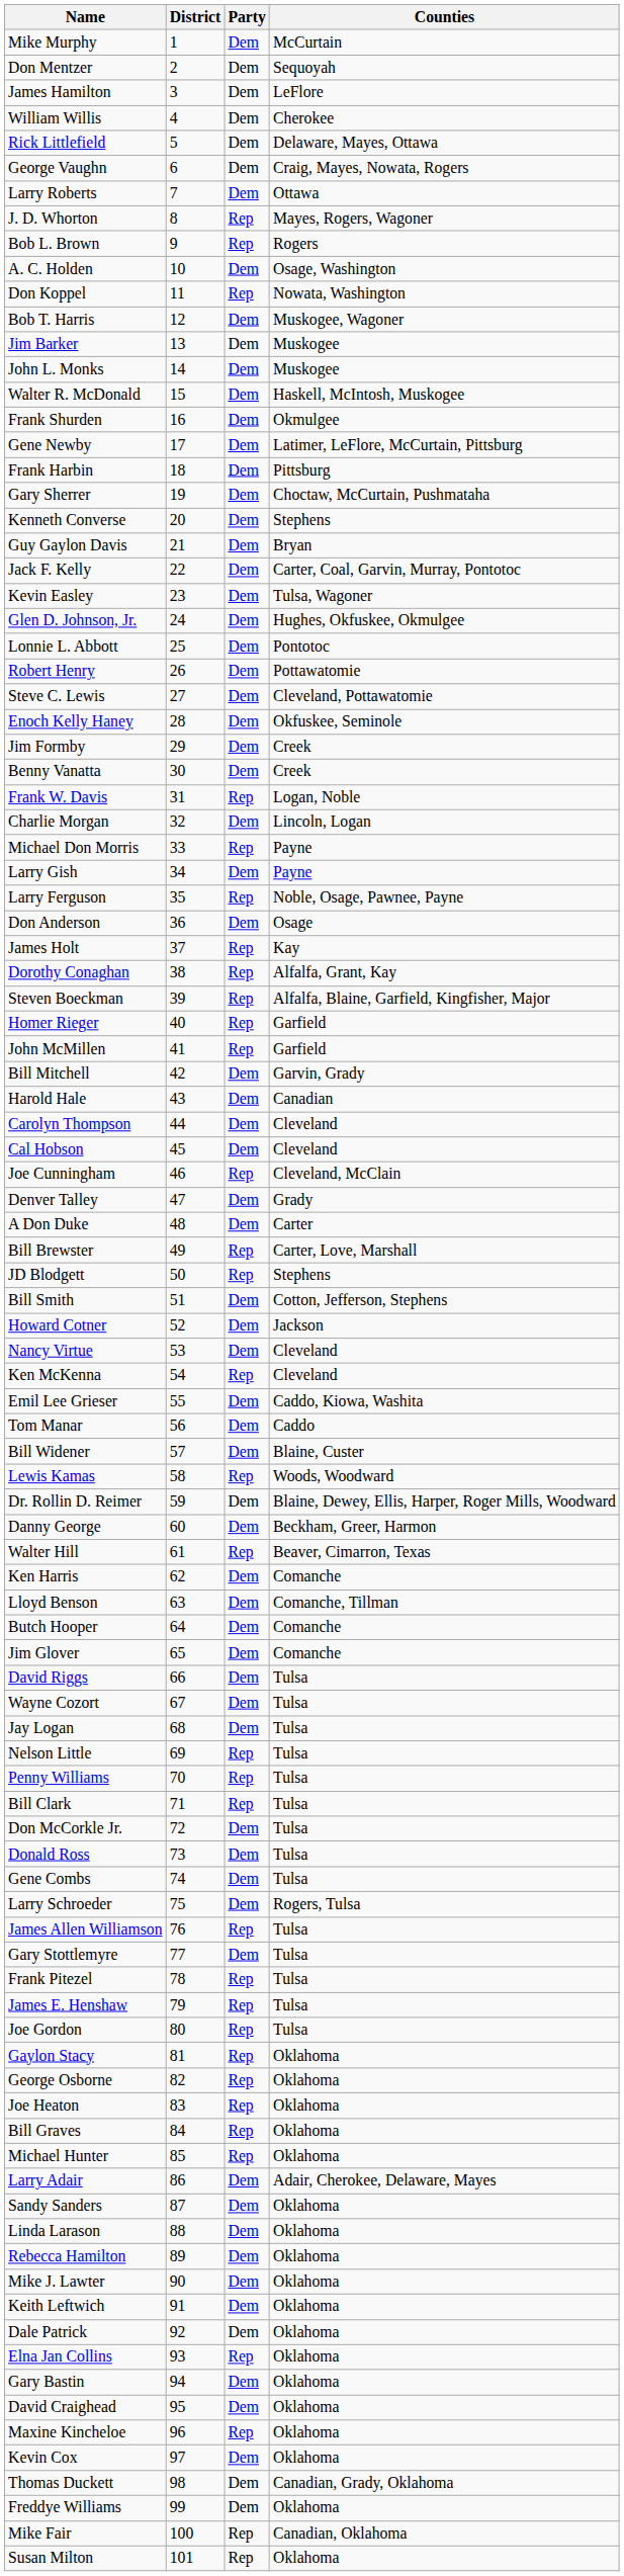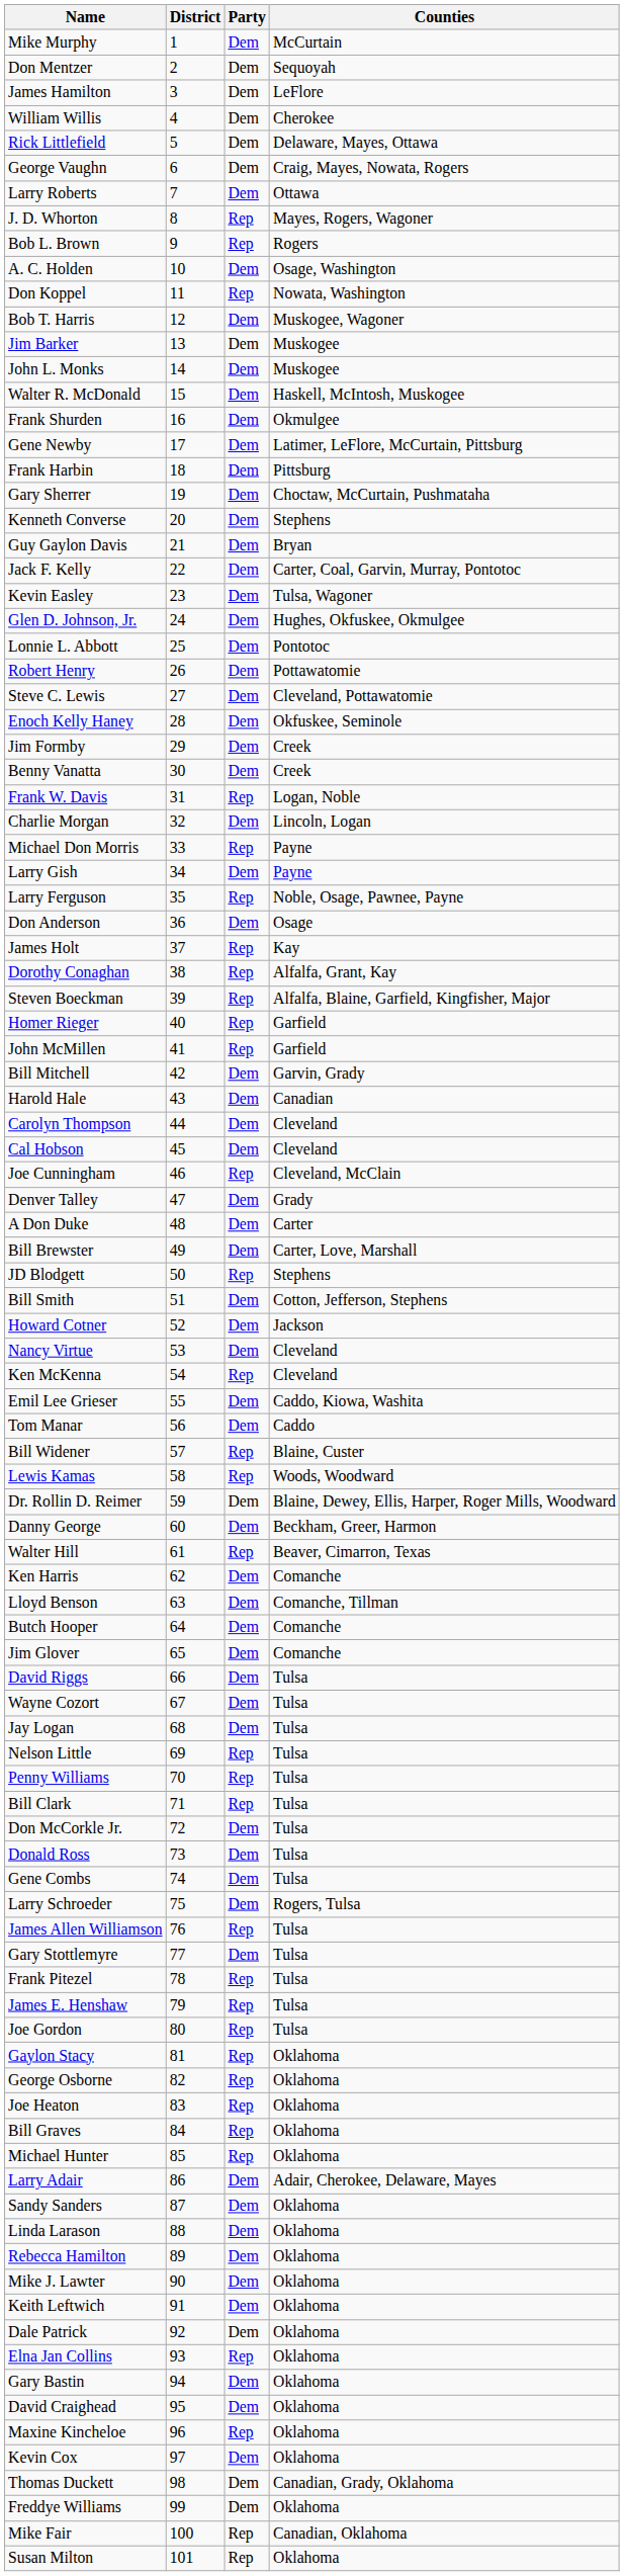 <table class="wikitable sortable">
 <tr>
 <th>Name</th>
 <th>District</th>
 <th>Party</th>
 <th>Counties</th>
 </tr>
 <tr>
 <td>Mike Murphy</td>
 <td>1</td>
 <td><a href='#'>Dem</a></td>
 <td>McCurtain</td>
 </tr>
 <tr>
 <td>Don Mentzer</td>
 <td>2</td>
 <td>Dem</td>
 <td>Sequoyah</td>
 </tr>
 <tr>
 <td>James Hamilton</td>
 <td>3</td>
 <td>Dem</td>
 <td>LeFlore</td>
 </tr>
 <tr>
 <td>William Willis</td>
 <td>4</td>
 <td>Dem</td>
 <td>Cherokee</td>
 </tr>
 <tr>
 <td><a href='#'>Rick Littlefield</a></td>
 <td>5</td>
 <td>Dem</td>
 <td>Delaware, Mayes, Ottawa</td>
 </tr>
 <tr>
 <td>George Vaughn</td>
 <td>6</td>
 <td>Dem</td>
 <td>Craig, Mayes, Nowata, Rogers</td>
 </tr>
 <tr>
 <td>Larry Roberts</td>
 <td>7</td>
 <td><a href='#'>Dem</a></td>
 <td>Ottawa</td>
 </tr>
 <tr>
 <td>J. D. Whorton</td>
 <td>8</td>
 <td><a href='#'>Rep</a></td>
 <td>Mayes, Rogers, Wagoner</td>
 </tr>
 <tr>
 <td>Bob L. Brown</td>
 <td>9</td>
 <td><a href='#'>Rep</a></td>
 <td>Rogers</td>
 </tr>
 <tr>
 <td>A. C. Holden</td>
 <td>10</td>
 <td><a href='#'>Dem</a></td>
 <td>Osage, Washington</td>
 </tr>
 <tr>
 <td>Don Koppel</td>
 <td>11</td>
 <td><a href='#'>Rep</a></td>
 <td>Nowata, Washington</td>
 </tr>
 <tr>
 <td>Bob T. Harris</td>
 <td>12</td>
 <td><a href='#'>Dem</a></td>
 <td>Muskogee, Wagoner</td>
 </tr>
 <tr>
 <td><a href='#'>Jim Barker</a></td>
 <td>13</td>
 <td>Dem</td>
 <td>Muskogee</td>
 </tr>
 <tr>
 <td>John L. Monks</td>
 <td>14</td>
 <td><a href='#'>Dem</a></td>
 <td>Muskogee</td>
 </tr>
 <tr>
 <td>Walter R. McDonald</td>
 <td>15</td>
 <td><a href='#'>Dem</a></td>
 <td>Haskell, McIntosh, Muskogee</td>
 </tr>
 <tr>
 <td>Frank Shurden</td>
 <td>16</td>
 <td><a href='#'>Dem</a></td>
 <td>Okmulgee</td>
 </tr>
 <tr>
 <td>Gene Newby</td>
 <td>17</td>
 <td><a href='#'>Dem</a></td>
 <td>Latimer, LeFlore, McCurtain, Pittsburg</td>
 </tr>
 <tr>
 <td>Frank Harbin</td>
 <td>18</td>
 <td><a href='#'>Dem</a></td>
 <td>Pittsburg</td>
 </tr>
 <tr>
 <td>Gary Sherrer</td>
 <td>19</td>
 <td><a href='#'>Dem</a></td>
 <td>Choctaw, McCurtain, Pushmataha</td>
 </tr>
 <tr>
 <td>Kenneth Converse</td>
 <td>20</td>
 <td><a href='#'>Dem</a></td>
 <td>Stephens</td>
 </tr>
 <tr>
 <td>Guy Gaylon Davis</td>
 <td>21</td>
 <td><a href='#'>Dem</a></td>
 <td>Bryan</td>
 </tr>
 <tr>
 <td>Jack F. Kelly</td>
 <td>22</td>
 <td><a href='#'>Dem</a></td>
 <td>Carter, Coal, Garvin, Murray, Pontotoc</td>
 </tr>
 <tr>
 <td>Kevin Easley</td>
 <td>23</td>
 <td><a href='#'>Dem</a></td>
 <td>Tulsa, Wagoner</td>
 </tr>
 <tr>
 <td><a href='#'>Glen D. Johnson, Jr.</a></td>
 <td>24</td>
 <td><a href='#'>Dem</a></td>
 <td>Hughes, Okfuskee, Okmulgee</td>
 </tr>
 <tr>
 <td>Lonnie L. Abbott</td>
 <td>25</td>
 <td><a href='#'>Dem</a></td>
 <td>Pontotoc</td>
 </tr>
 <tr>
 <td><a href='#'>Robert Henry</a></td>
 <td>26</td>
 <td><a href='#'>Dem</a></td>
 <td>Pottawatomie</td>
 </tr>
 <tr>
 <td>Steve C. Lewis</td>
 <td>27</td>
 <td><a href='#'>Dem</a></td>
 <td>Cleveland, Pottawatomie</td>
 </tr>
 <tr>
 <td><a href='#'>Enoch Kelly Haney</a></td>
 <td>28</td>
 <td><a href='#'>Dem</a></td>
 <td>Okfuskee, Seminole</td>
 </tr>
 <tr>
 <td>Jim Formby</td>
 <td>29</td>
 <td><a href='#'>Dem</a></td>
 <td>Creek</td>
 </tr>
 <tr>
 <td>Benny Vanatta</td>
 <td>30</td>
 <td><a href='#'>Dem</a></td>
 <td>Creek</td>
 </tr>
 <tr>
 <td><a href='#'>Frank W. Davis</a></td>
 <td>31</td>
 <td><a href='#'>Rep</a></td>
 <td>Logan, Noble</td>
 </tr>
 <tr>
 <td>Charlie Morgan</td>
 <td>32</td>
 <td><a href='#'>Dem</a></td>
 <td>Lincoln, Logan</td>
 </tr>
 <tr>
 <td>Michael Don Morris</td>
 <td>33</td>
 <td><a href='#'>Rep</a></td>
 <td>Payne</td>
 </tr>
 <tr>
 <td>Larry Gish</td>
 <td>34</td>
 <td><a href='#'>Dem</a></td>
 <td><a href='#'>Payne</a></td>
 </tr>
 <tr>
 <td>Larry Ferguson</td>
 <td>35</td>
 <td><a href='#'>Rep</a></td>
 <td>Noble, Osage, Pawnee, Payne</td>
 </tr>
 <tr>
 <td>Don Anderson</td>
 <td>36</td>
 <td><a href='#'>Dem</a></td>
 <td>Osage</td>
 </tr>
 <tr>
 <td>James Holt</td>
 <td>37</td>
 <td><a href='#'>Rep</a></td>
 <td>Kay</td>
 </tr>
 <tr>
 <td><a href='#'>Dorothy Conaghan</a></td>
 <td>38</td>
 <td><a href='#'>Rep</a></td>
 <td>Alfalfa, Grant, Kay</td>
 </tr>
 <tr>
 <td>Steven Boeckman</td>
 <td>39</td>
 <td><a href='#'>Rep</a></td>
 <td>Alfalfa, Blaine, Garfield, Kingfisher, Major</td>
 </tr>
 <tr>
 <td><a href='#'>Homer Rieger</a></td>
 <td>40</td>
 <td><a href='#'>Rep</a></td>
 <td>Garfield</td>
 </tr>
 <tr>
 <td>John McMillen</td>
 <td>41</td>
 <td><a href='#'>Rep</a></td>
 <td>Garfield</td>
 </tr>
 <tr>
 <td>Bill Mitchell</td>
 <td>42</td>
 <td><a href='#'>Dem</a></td>
 <td>Garvin, Grady</td>
 </tr>
 <tr>
 <td>Harold Hale</td>
 <td>43</td>
 <td><a href='#'>Dem</a></td>
 <td>Canadian</td>
 </tr>
 <tr>
 <td><a href='#'>Carolyn Thompson</a></td>
 <td>44</td>
 <td><a href='#'>Dem</a></td>
 <td>Cleveland</td>
 </tr>
 <tr>
 <td><a href='#'>Cal Hobson</a></td>
 <td>45</td>
 <td><a href='#'>Dem</a></td>
 <td>Cleveland</td>
 </tr>
 <tr>
 <td>Joe Cunningham</td>
 <td>46</td>
 <td><a href='#'>Rep</a></td>
 <td>Cleveland, McClain</td>
 </tr>
 <tr>
 <td>Denver Talley</td>
 <td>47</td>
 <td><a href='#'>Dem</a></td>
 <td>Grady</td>
 </tr>
 <tr>
 <td>A Don Duke</td>
 <td>48</td>
 <td><a href='#'>Dem</a></td>
 <td>Carter</td>
 </tr>
 <tr>
 <td>Bill Brewster</td>
 <td>49</td>
-<td><a href='#'>Rep</a></td>
+<td><a href='#'>Dem</a></td>
 <td>Carter, Love, Marshall</td>
 </tr>
 <tr>
 <td>JD Blodgett</td>
 <td>50</td>
 <td><a href='#'>Rep</a></td>
 <td>Stephens</td>
 </tr>
 <tr>
 <td>Bill Smith</td>
 <td>51</td>
 <td><a href='#'>Dem</a></td>
 <td>Cotton, Jefferson, Stephens</td>
 </tr>
 <tr>
 <td><a href='#'>Howard Cotner</a></td>
 <td>52</td>
 <td><a href='#'>Dem</a></td>
 <td>Jackson</td>
 </tr>
 <tr>
 <td><a href='#'>Nancy Virtue</a></td>
 <td>53</td>
 <td><a href='#'>Dem</a></td>
 <td>Cleveland</td>
 </tr>
 <tr>
 <td>Ken McKenna</td>
 <td>54</td>
 <td><a href='#'>Rep</a></td>
 <td>Cleveland</td>
 </tr>
 <tr>
 <td>Emil Lee Grieser</td>
 <td>55</td>
 <td><a href='#'>Dem</a></td>
 <td>Caddo, Kiowa, Washita</td>
 </tr>
 <tr>
 <td>Tom Manar</td>
 <td>56</td>
 <td><a href='#'>Dem</a></td>
 <td>Caddo</td>
 </tr>
 <tr>
 <td>Bill Widener</td>
 <td>57</td>
-<td><a href='#'>Dem</a></td>
+<td><a href='#'>Rep</a></td>
 <td>Blaine, Custer</td>
 </tr>
 <tr>
 <td><a href='#'>Lewis Kamas</a></td>
 <td>58</td>
 <td><a href='#'>Rep</a></td>
 <td>Woods, Woodward</td>
 </tr>
 <tr>
 <td>Dr. Rollin D. Reimer</td>
 <td>59</td>
 <td>Dem</td>
 <td>Blaine, Dewey, Ellis, Harper, Roger Mills, Woodward</td>
 </tr>
 <tr>
 <td>Danny George</td>
 <td>60</td>
 <td><a href='#'>Dem</a></td>
 <td>Beckham, Greer, Harmon</td>
 </tr>
 <tr>
 <td>Walter Hill</td>
 <td>61</td>
 <td><a href='#'>Rep</a></td>
 <td>Beaver, Cimarron, Texas</td>
 </tr>
 <tr>
 <td>Ken Harris</td>
 <td>62</td>
 <td><a href='#'>Dem</a></td>
 <td>Comanche</td>
 </tr>
 <tr>
 <td>Lloyd Benson</td>
 <td>63</td>
 <td><a href='#'>Dem</a></td>
 <td>Comanche, Tillman</td>
 </tr>
 <tr>
 <td>Butch Hooper</td>
 <td>64</td>
 <td><a href='#'>Dem</a></td>
 <td>Comanche</td>
 </tr>
 <tr>
 <td>Jim Glover</td>
 <td>65</td>
 <td><a href='#'>Dem</a></td>
 <td>Comanche</td>
 </tr>
 <tr>
 <td><a href='#'>David Riggs</a></td>
 <td>66</td>
 <td><a href='#'>Dem</a></td>
 <td>Tulsa</td>
 </tr>
 <tr>
 <td>Wayne Cozort</td>
 <td>67</td>
 <td><a href='#'>Dem</a></td>
 <td>Tulsa</td>
 </tr>
 <tr>
 <td>Jay Logan</td>
 <td>68</td>
 <td><a href='#'>Dem</a></td>
 <td>Tulsa</td>
 </tr>
 <tr>
 <td>Nelson Little</td>
 <td>69</td>
 <td><a href='#'>Rep</a></td>
 <td>Tulsa</td>
 </tr>
 <tr>
 <td><a href='#'>Penny Williams</a></td>
 <td>70</td>
 <td><a href='#'>Rep</a></td>
 <td>Tulsa</td>
 </tr>
 <tr>
 <td>Bill Clark</td>
 <td>71</td>
 <td><a href='#'>Rep</a></td>
 <td>Tulsa</td>
 </tr>
 <tr>
 <td>Don McCorkle Jr.</td>
 <td>72</td>
 <td><a href='#'>Dem</a></td>
 <td>Tulsa</td>
 </tr>
 <tr>
 <td><a href='#'>Donald Ross</a></td>
 <td>73</td>
 <td><a href='#'>Dem</a></td>
 <td>Tulsa</td>
 </tr>
 <tr>
 <td>Gene Combs</td>
 <td>74</td>
 <td><a href='#'>Dem</a></td>
 <td>Tulsa</td>
 </tr>
 <tr>
 <td>Larry Schroeder</td>
 <td>75</td>
 <td><a href='#'>Dem</a></td>
 <td>Rogers, Tulsa</td>
 </tr>
 <tr>
 <td><a href='#'>James Allen Williamson</a></td>
 <td>76</td>
 <td><a href='#'>Rep</a></td>
 <td>Tulsa</td>
 </tr>
 <tr>
 <td>Gary Stottlemyre</td>
 <td>77</td>
 <td><a href='#'>Dem</a></td>
 <td>Tulsa</td>
 </tr>
 <tr>
 <td>Frank Pitezel</td>
 <td>78</td>
 <td><a href='#'>Rep</a></td>
 <td>Tulsa</td>
 </tr>
 <tr>
 <td><a href='#'>James E. Henshaw</a></td>
 <td>79</td>
 <td><a href='#'>Rep</a></td>
 <td>Tulsa</td>
 </tr>
 <tr>
 <td>Joe Gordon</td>
 <td>80</td>
 <td><a href='#'>Rep</a></td>
 <td>Tulsa</td>
 </tr>
 <tr>
 <td><a href='#'>Gaylon Stacy</a></td>
 <td>81</td>
 <td><a href='#'>Rep</a></td>
 <td>Oklahoma</td>
 </tr>
 <tr>
 <td>George Osborne</td>
 <td>82</td>
 <td><a href='#'>Rep</a></td>
 <td>Oklahoma</td>
 </tr>
 <tr>
 <td>Joe Heaton</td>
 <td>83</td>
 <td><a href='#'>Rep</a></td>
 <td>Oklahoma</td>
 </tr>
 <tr>
 <td>Bill Graves</td>
 <td>84</td>
 <td><a href='#'>Rep</a></td>
 <td>Oklahoma</td>
 </tr>
 <tr>
 <td>Michael Hunter</td>
 <td>85</td>
 <td><a href='#'>Rep</a></td>
 <td>Oklahoma</td>
 </tr>
 <tr>
 <td><a href='#'>Larry Adair</a></td>
 <td>86</td>
 <td><a href='#'>Dem</a></td>
 <td>Adair, Cherokee, Delaware, Mayes</td>
 </tr>
 <tr>
 <td>Sandy Sanders</td>
 <td>87</td>
 <td><a href='#'>Dem</a></td>
 <td>Oklahoma</td>
 </tr>
 <tr>
 <td>Linda Larason</td>
 <td>88</td>
 <td><a href='#'>Dem</a></td>
 <td>Oklahoma</td>
 </tr>
 <tr>
 <td><a href='#'>Rebecca Hamilton</a></td>
 <td>89</td>
 <td><a href='#'>Dem</a></td>
 <td>Oklahoma</td>
 </tr>
 <tr>
 <td>Mike J. Lawter</td>
 <td>90</td>
 <td><a href='#'>Dem</a></td>
 <td>Oklahoma</td>
 </tr>
 <tr>
 <td>Keith Leftwich</td>
 <td>91</td>
 <td><a href='#'>Dem</a></td>
 <td>Oklahoma</td>
 </tr>
 <tr>
 <td>Dale Patrick</td>
 <td>92</td>
 <td>Dem</td>
 <td>Oklahoma</td>
 </tr>
 <tr>
 <td><a href='#'>Elna Jan Collins</a></td>
 <td>93</td>
 <td><a href='#'>Rep</a></td>
 <td>Oklahoma</td>
 </tr>
 <tr>
 <td>Gary Bastin</td>
 <td>94</td>
 <td><a href='#'>Dem</a></td>
 <td>Oklahoma</td>
 </tr>
 <tr>
 <td>David Craighead</td>
 <td>95</td>
 <td><a href='#'>Dem</a></td>
 <td>Oklahoma</td>
 </tr>
 <tr>
 <td>Maxine Kincheloe</td>
 <td>96</td>
 <td><a href='#'>Rep</a></td>
 <td>Oklahoma</td>
 </tr>
 <tr>
 <td>Kevin Cox</td>
 <td>97</td>
 <td><a href='#'>Dem</a></td>
 <td>Oklahoma</td>
 </tr>
 <tr>
 <td>Thomas Duckett</td>
 <td>98</td>
 <td>Dem</td>
 <td>Canadian, Grady, Oklahoma</td>
 </tr>
 <tr>
 <td>Freddye Williams</td>
 <td>99</td>
 <td>Dem</td>
 <td>Oklahoma</td>
 </tr>
 <tr>
 <td>Mike Fair</td>
 <td>100</td>
 <td>Rep</td>
 <td>Canadian, Oklahoma</td>
 </tr>
 <tr>
 <td>Susan Milton</td>
 <td>101</td>
 <td>Rep</td>
 <td>Oklahoma</td>
 </tr>
 </table>
